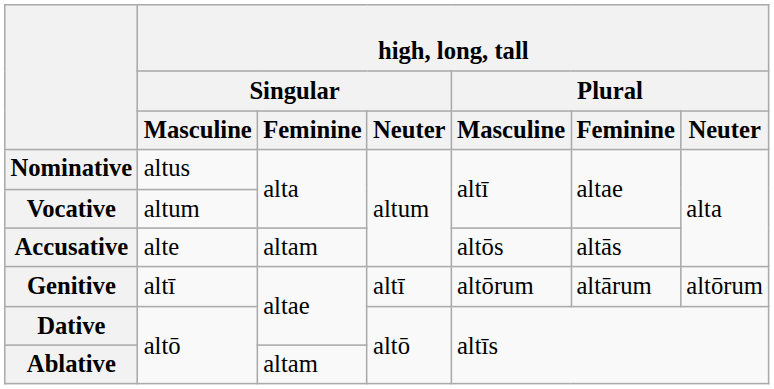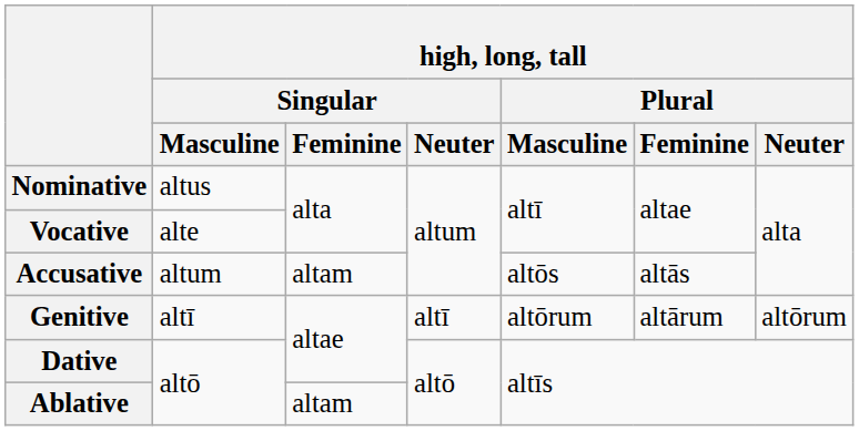 <table class="wikitable">
 <tr>
 <th rowspan="3"></th>
 <th colspan="6"><br> high, long, tall</th>
 </tr>
 <tr>
 <th colspan="3">Singular</th>
 <th colspan="3">Plural</th>
 </tr>
 <tr>
 <th>Masculine</th>
 <th>Feminine</th>
 <th>Neuter</th>
 <th>Masculine</th>
 <th>Feminine</th>
 <th>Neuter</th>
 </tr>
 <tr>
 <th>Nominative</th>
 <td>altus</td>
 <td rowspan="2">alta</td>
 <td rowspan="3">altum</td>
 <td rowspan="2">altī</td>
 <td rowspan="2">altae</td>
 <td rowspan="3">alta</td>
 </tr>
 <tr>
 <th>Vocative</th>
-<td>altum</td>
+<td>alte</td>
 </tr>
 <tr>
 <th>Accusative</th>
-<td>alte</td>
+<td>altum</td>
 <td>altam</td>
 <td>altōs</td>
 <td>altās</td>
 </tr>
 <tr>
 <th>Genitive</th>
 <td>altī</td>
 <td rowspan="2">altae</td>
 <td>altī</td>
 <td>altōrum</td>
 <td>altārum</td>
 <td>altōrum</td>
 </tr>
 <tr>
 <th>Dative</th>
 <td rowspan="2">altō</td>
 <td rowspan="2">altō</td>
 <td rowspan="2" colspan="3">altīs</td>
 </tr>
 <tr>
 <th>Ablative</th>
 <td>altam</td>
 </tr>
 </table>
